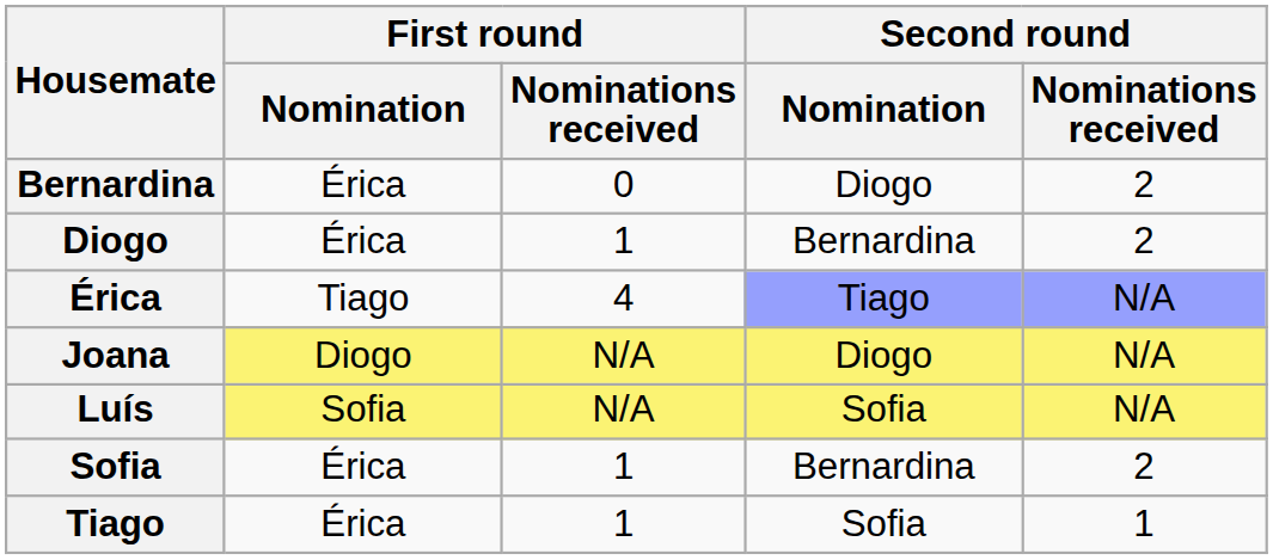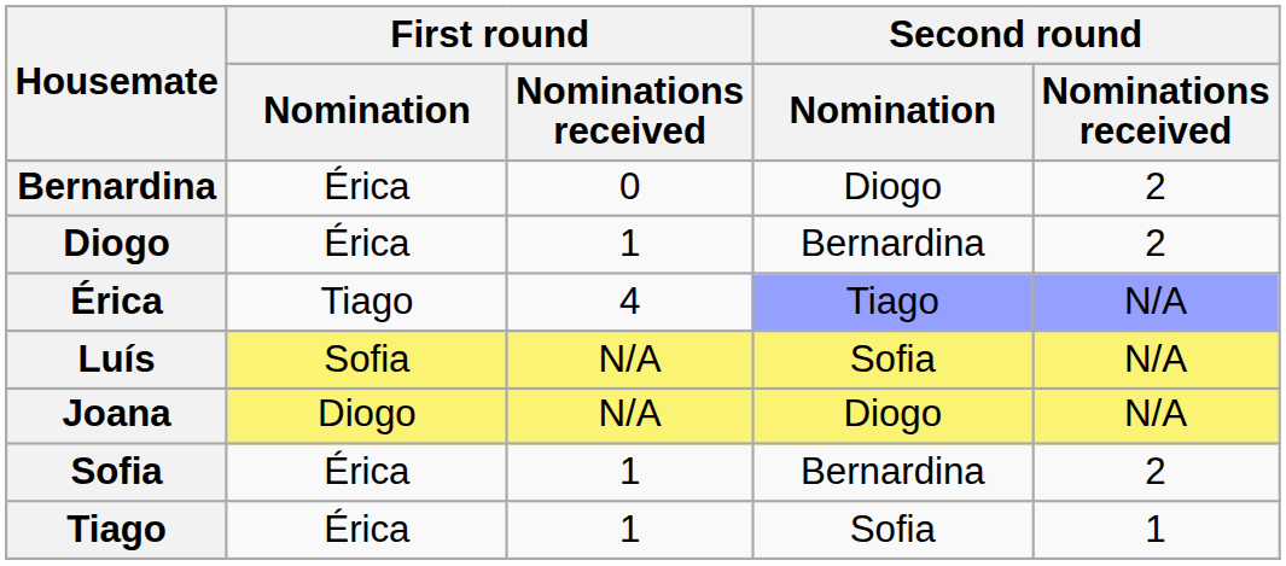 <table class="wikitable" style="text-align:center; font-size:90%; line-height:15px;">
 <tr>
 <th rowspan="2">Housemate</th>
 <th colspan="2">First round</th>
 <th colspan="2">Second round</th>
 </tr>
 <tr>
 <th width=100>Nomination</th>
 <th>Nominations<br>received</th>
 <th width=100>Nomination</th>
 <th>Nominations<br>received</th>
 </tr>
 <tr>
 <th>Bernardina</th>
 <td>Érica</td>
 <td>0</td>
 <td>Diogo</td>
 <td>2</td>
 </tr>
 <tr>
 <th>Diogo</th>
 <td>Érica</td>
 <td>1</td>
 <td>Bernardina</td>
 <td>2</td>
 </tr>
 <tr>
 <th>Érica</th>
 <td>Tiago</td>
 <td>4</td>
 <td bgcolor="959ffd">Tiago</td>
 <td bgcolor="959ffd">N/A</td>
 </tr>
 <tr>
+<th>Luís</th>
+<td bgcolor="FBF373">Sofia</td>
+<td bgcolor="FBF373">N/A</td>
+<td bgcolor="FBF373">Sofia</td>
+<td bgcolor="FBF373">N/A</td>
+</tr>
+<tr>
 <th>Joana</th>
 <td bgcolor="FBF373">Diogo</td>
 <td bgcolor="FBF373">N/A</td>
 <td bgcolor="FBF373">Diogo</td>
-<td bgcolor="FBF373">N/A</td>
-</tr>
-<tr>
-<th>Luís</th>
-<td bgcolor="FBF373">Sofia</td>
-<td bgcolor="FBF373">N/A</td>
-<td bgcolor="FBF373">Sofia</td>
 <td bgcolor="FBF373">N/A</td>
 </tr>
 <tr>
 <th>Sofia</th>
 <td>Érica</td>
 <td>1</td>
 <td>Bernardina</td>
 <td>2</td>
 </tr>
 <tr>
 <th>Tiago</th>
 <td>Érica</td>
 <td>1</td>
 <td>Sofia</td>
 <td>1</td>
 </tr>
 </table>
